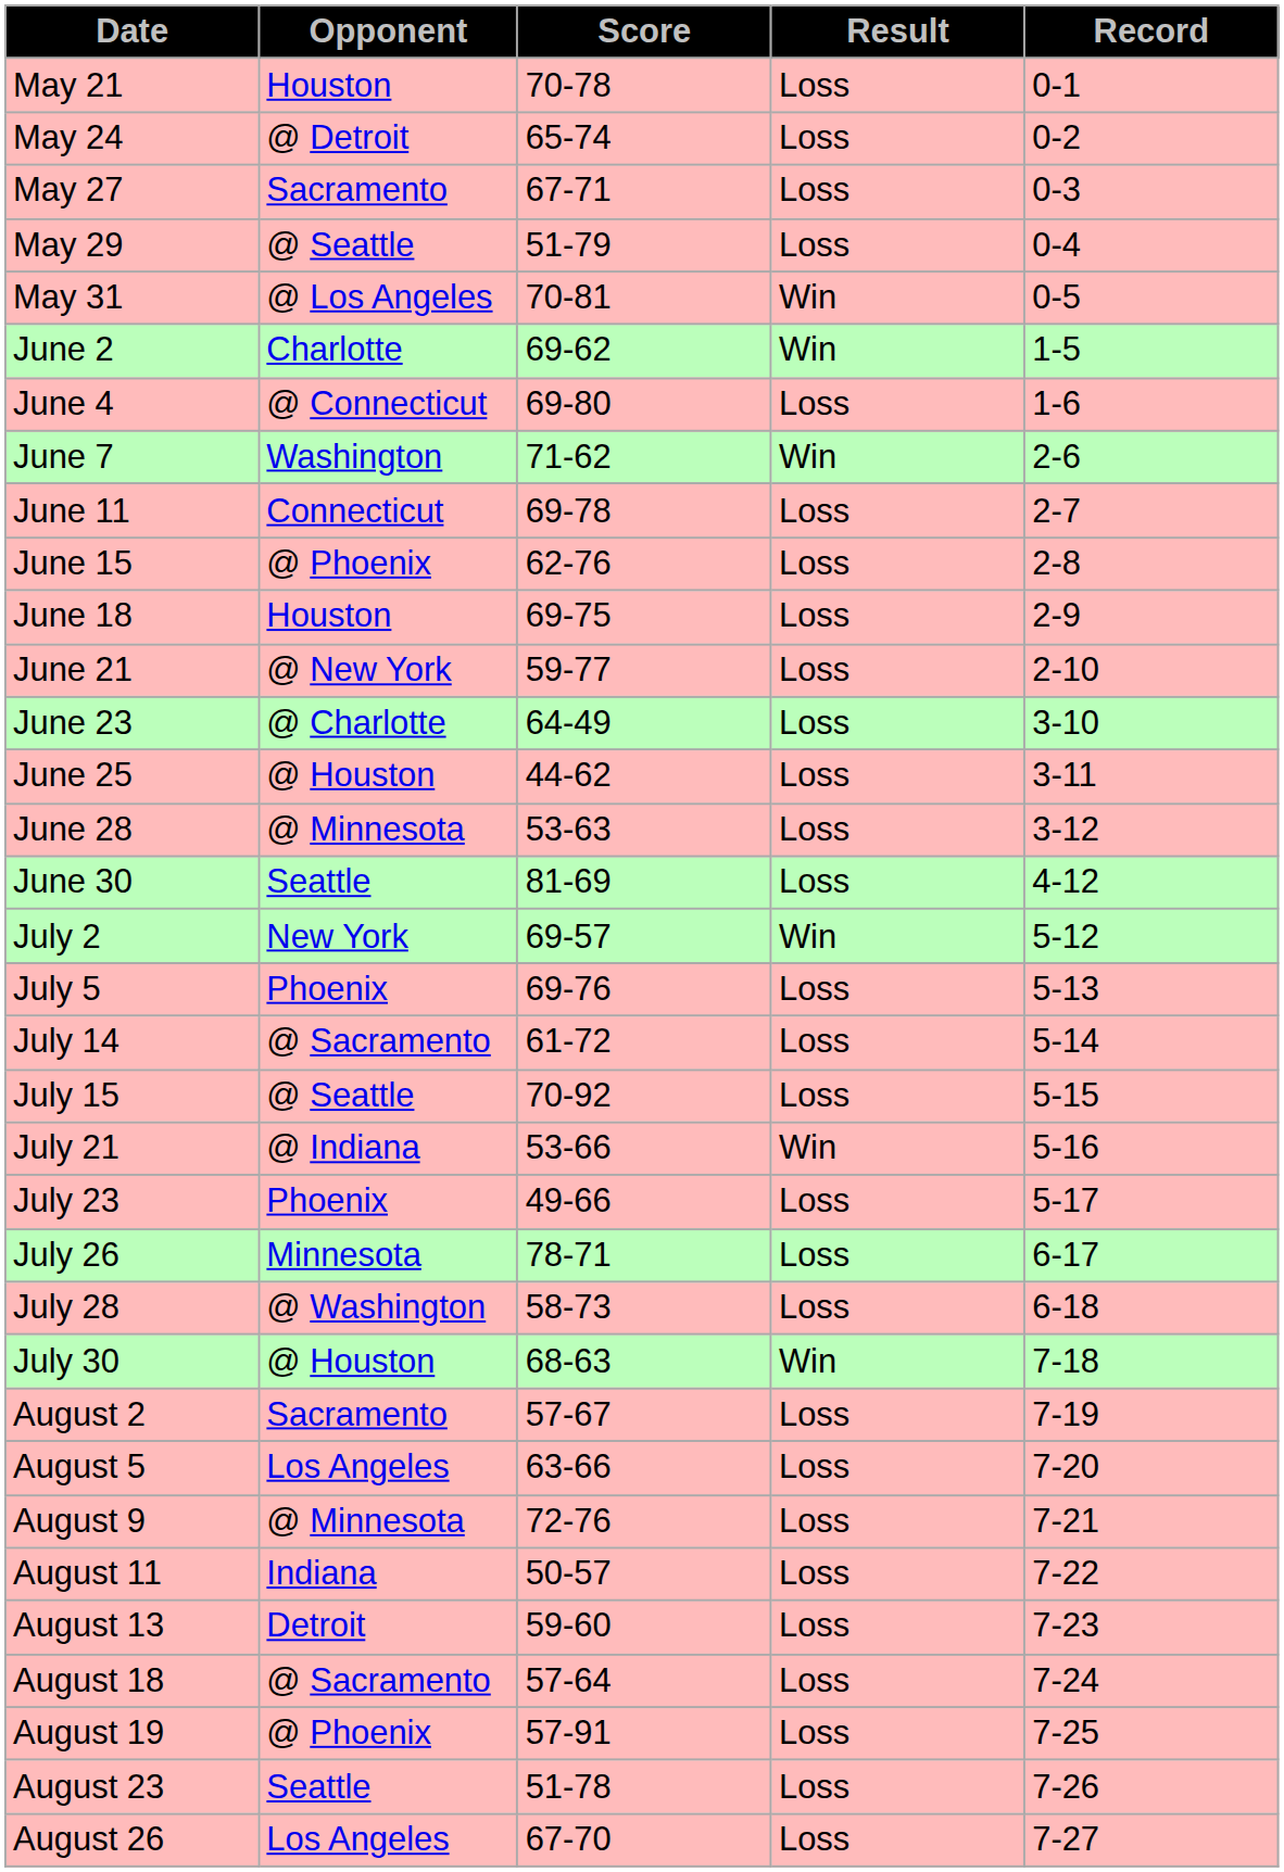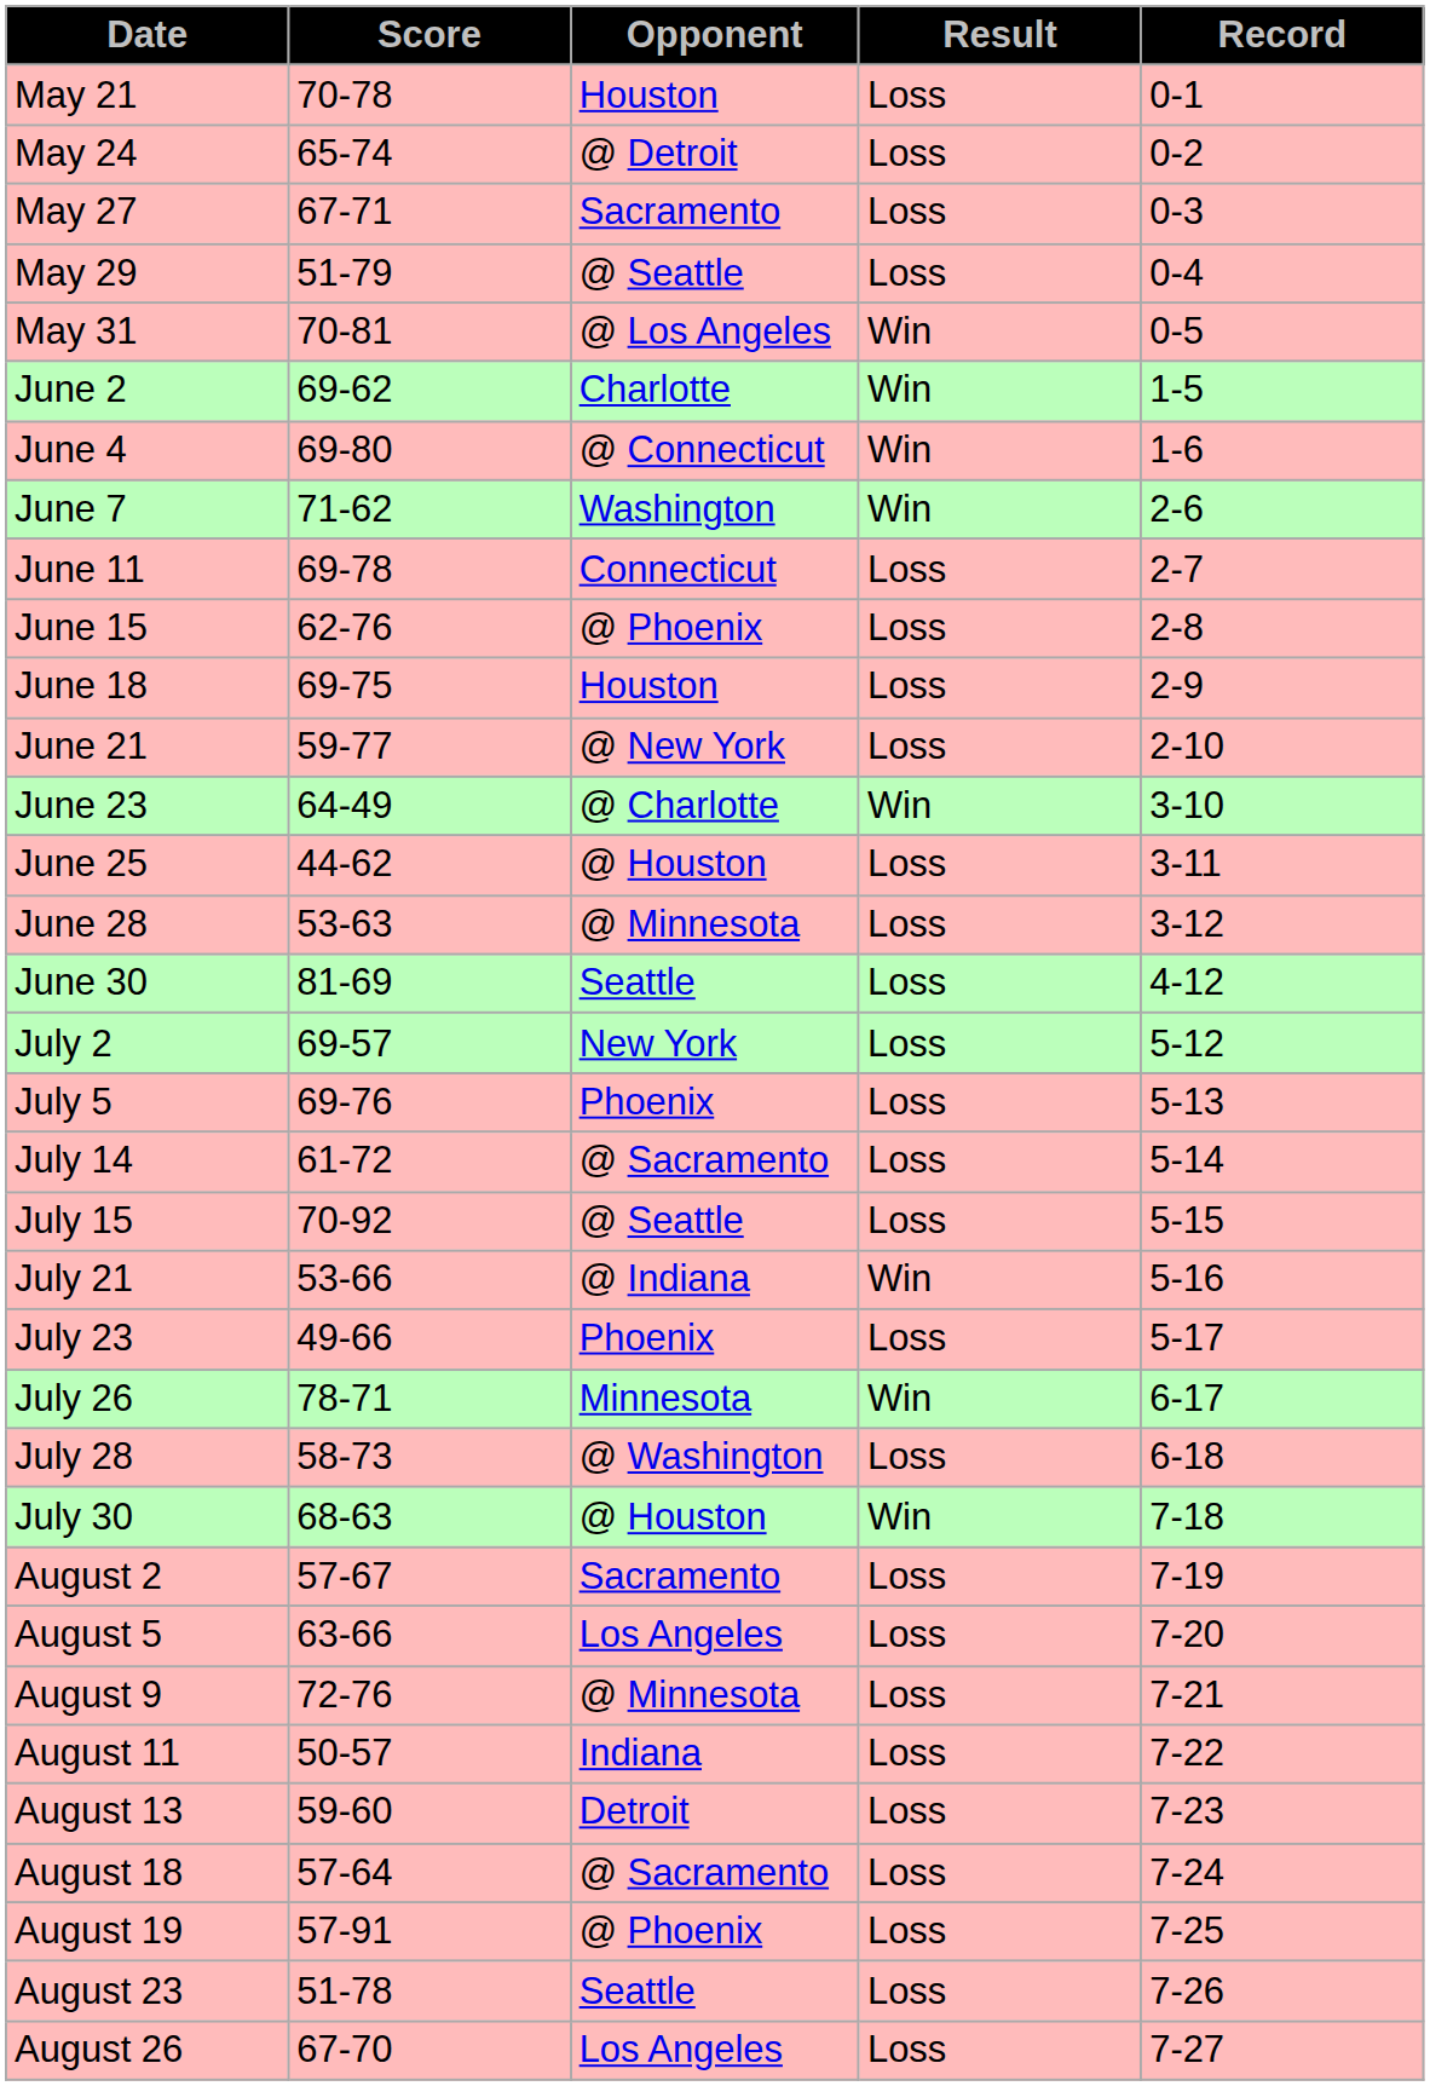 <table class="wikitable sortable sortable">
 <tr>
 <th style="background:black; color:silver;" width="15%">Date</th>
+<th style="background:black; color:silver;" width="15%">Score</th>
 <th style="background:black; color:silver;" width="15%">Opponent</th>
-<th style="background:black; color:silver;" width="15%">Score</th>
 <th style="background:black; color:silver;" width="15%">Result</th>
 <th style="background:black; color:silver;" width="15%">Record</th>
 </tr>
 <tr bgcolor="ffbbbb">
 <td>May 21</td>
+<td>70-78</td>
 <td><a href='#'>Houston</a></td>
-<td>70-78</td>
 <td>Loss</td>
 <td>0-1</td>
 </tr>
 <tr bgcolor="ffbbbb">
 <td>May 24</td>
+<td>65-74</td>
 <td>@ <a href='#'>Detroit</a></td>
-<td>65-74</td>
 <td>Loss</td>
 <td>0-2</td>
 </tr>
 <tr bgcolor="ffbbbb">
 <td>May 27</td>
+<td>67-71</td>
 <td><a href='#'>Sacramento</a></td>
-<td>67-71</td>
 <td>Loss</td>
 <td>0-3</td>
 </tr>
 <tr bgcolor="ffbbbb">
 <td>May 29</td>
+<td>51-79</td>
 <td>@ <a href='#'>Seattle</a></td>
-<td>51-79</td>
 <td>Loss</td>
 <td>0-4</td>
 </tr>
 <tr bgcolor="ffbbbb">
 <td>May 31</td>
+<td>70-81</td>
 <td>@ <a href='#'>Los Angeles</a></td>
-<td>70-81</td>
 <td>Win</td>
 <td>0-5</td>
 </tr>
 <tr bgcolor="bbffbb">
 <td>June 2</td>
+<td>69-62</td>
 <td><a href='#'>Charlotte</a></td>
-<td>69-62</td>
 <td>Win</td>
 <td>1-5</td>
 </tr>
 <tr bgcolor="ffbbbb">
 <td>June 4</td>
+<td>69-80</td>
 <td>@ <a href='#'>Connecticut</a></td>
-<td>69-80</td>
-<td>Loss</td>
+<td>Win</td>
 <td>1-6</td>
 </tr>
 <tr bgcolor="bbffbb">
 <td>June 7</td>
+<td>71-62</td>
 <td><a href='#'>Washington</a></td>
-<td>71-62</td>
 <td>Win</td>
 <td>2-6</td>
 </tr>
 <tr bgcolor="ffbbbb">
 <td>June 11</td>
+<td>69-78</td>
 <td><a href='#'>Connecticut</a></td>
-<td>69-78</td>
 <td>Loss</td>
 <td>2-7</td>
 </tr>
 <tr bgcolor="ffbbbb">
 <td>June 15</td>
+<td>62-76</td>
 <td>@ <a href='#'>Phoenix</a></td>
-<td>62-76</td>
 <td>Loss</td>
 <td>2-8</td>
 </tr>
 <tr bgcolor="ffbbbb">
 <td>June 18</td>
+<td>69-75</td>
 <td><a href='#'>Houston</a></td>
-<td>69-75</td>
 <td>Loss</td>
 <td>2-9</td>
 </tr>
 <tr bgcolor="ffbbbb">
 <td>June 21</td>
+<td>59-77</td>
 <td>@ <a href='#'>New York</a></td>
-<td>59-77</td>
 <td>Loss</td>
 <td>2-10</td>
 </tr>
 <tr bgcolor="bbffbb">
 <td>June 23</td>
+<td>64-49</td>
 <td>@ <a href='#'>Charlotte</a></td>
-<td>64-49</td>
-<td>Loss</td>
+<td>Win</td>
 <td>3-10</td>
 </tr>
 <tr bgcolor="ffbbbb">
 <td>June 25</td>
+<td>44-62</td>
 <td>@ <a href='#'>Houston</a></td>
-<td>44-62</td>
 <td>Loss</td>
 <td>3-11</td>
 </tr>
 <tr bgcolor="ffbbbb">
 <td>June 28</td>
+<td>53-63</td>
 <td>@ <a href='#'>Minnesota</a></td>
-<td>53-63</td>
 <td>Loss</td>
 <td>3-12</td>
 </tr>
 <tr bgcolor="bbffbb">
 <td>June 30</td>
+<td>81-69</td>
 <td><a href='#'>Seattle</a></td>
-<td>81-69</td>
 <td>Loss</td>
 <td>4-12</td>
 </tr>
 <tr bgcolor="bbffbb">
 <td>July 2</td>
+<td>69-57</td>
 <td><a href='#'>New York</a></td>
-<td>69-57</td>
-<td>Win</td>
+<td>Loss</td>
 <td>5-12</td>
 </tr>
 <tr bgcolor="ffbbbb">
 <td>July 5</td>
+<td>69-76</td>
 <td><a href='#'>Phoenix</a></td>
-<td>69-76</td>
 <td>Loss</td>
 <td>5-13</td>
 </tr>
 <tr bgcolor="ffbbbb">
 <td>July 14</td>
+<td>61-72</td>
 <td>@ <a href='#'>Sacramento</a></td>
-<td>61-72</td>
 <td>Loss</td>
 <td>5-14</td>
 </tr>
 <tr bgcolor="ffbbbb">
 <td>July 15</td>
+<td>70-92</td>
 <td>@ <a href='#'>Seattle</a></td>
-<td>70-92</td>
 <td>Loss</td>
 <td>5-15</td>
 </tr>
 <tr bgcolor="ffbbbb">
 <td>July 21</td>
+<td>53-66</td>
 <td>@ <a href='#'>Indiana</a></td>
-<td>53-66</td>
 <td>Win</td>
 <td>5-16</td>
 </tr>
 <tr bgcolor="ffbbbb">
 <td>July 23</td>
+<td>49-66</td>
 <td><a href='#'>Phoenix</a></td>
-<td>49-66</td>
 <td>Loss</td>
 <td>5-17</td>
 </tr>
 <tr bgcolor="bbffbb">
 <td>July 26</td>
+<td>78-71</td>
 <td><a href='#'>Minnesota</a></td>
-<td>78-71</td>
-<td>Loss</td>
+<td>Win</td>
 <td>6-17</td>
 </tr>
 <tr bgcolor="ffbbbb">
 <td>July 28</td>
+<td>58-73</td>
 <td>@ <a href='#'>Washington</a></td>
-<td>58-73</td>
 <td>Loss</td>
 <td>6-18</td>
 </tr>
 <tr bgcolor="bbffbb">
 <td>July 30</td>
+<td>68-63</td>
 <td>@ <a href='#'>Houston</a></td>
-<td>68-63</td>
 <td>Win</td>
 <td>7-18</td>
 </tr>
 <tr bgcolor="ffbbbb">
 <td>August 2</td>
+<td>57-67</td>
 <td><a href='#'>Sacramento</a></td>
-<td>57-67</td>
 <td>Loss</td>
 <td>7-19</td>
 </tr>
 <tr bgcolor="ffbbbb">
 <td>August 5</td>
+<td>63-66</td>
 <td><a href='#'>Los Angeles</a></td>
-<td>63-66</td>
 <td>Loss</td>
 <td>7-20</td>
 </tr>
 <tr bgcolor="ffbbbb">
 <td>August 9</td>
+<td>72-76</td>
 <td>@ <a href='#'>Minnesota</a></td>
-<td>72-76</td>
 <td>Loss</td>
 <td>7-21</td>
 </tr>
 <tr bgcolor="ffbbbb">
 <td>August 11</td>
+<td>50-57</td>
 <td><a href='#'>Indiana</a></td>
-<td>50-57</td>
 <td>Loss</td>
 <td>7-22</td>
 </tr>
 <tr bgcolor="ffbbbb">
 <td>August 13</td>
+<td>59-60</td>
 <td><a href='#'>Detroit</a></td>
-<td>59-60</td>
 <td>Loss</td>
 <td>7-23</td>
 </tr>
 <tr bgcolor="ffbbbb">
 <td>August 18</td>
+<td>57-64</td>
 <td>@ <a href='#'>Sacramento</a></td>
-<td>57-64</td>
 <td>Loss</td>
 <td>7-24</td>
 </tr>
 <tr bgcolor="ffbbbb">
 <td>August 19</td>
+<td>57-91</td>
 <td>@ <a href='#'>Phoenix</a></td>
-<td>57-91</td>
 <td>Loss</td>
 <td>7-25</td>
 </tr>
 <tr bgcolor="ffbbbb">
 <td>August 23</td>
+<td>51-78</td>
 <td><a href='#'>Seattle</a></td>
-<td>51-78</td>
 <td>Loss</td>
 <td>7-26</td>
 </tr>
 <tr bgcolor="ffbbbb">
 <td>August 26</td>
+<td>67-70</td>
 <td><a href='#'>Los Angeles</a></td>
-<td>67-70</td>
 <td>Loss</td>
 <td>7-27</td>
 </tr>
 </table>
